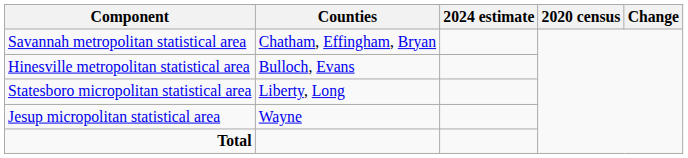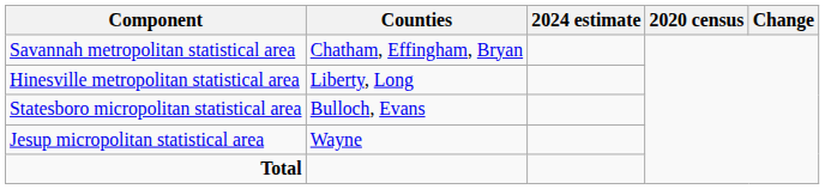 <table class="wikitable sortable">
 <tr>
 <th>Component</th>
 <th>Counties</th>
 <th>2024 estimate</th>
 <th>2020 census</th>
 <th>Change</th>
 </tr>
 <tr>
 <td><a href='#'>Savannah metropolitan statistical area</a></td>
 <td><a href='#'>Chatham</a>, <a href='#'>Effingham</a>, <a href='#'>Bryan</a></td>
 <td></td>
 </tr>
 <tr>
 <td><a href='#'>Hinesville metropolitan statistical area</a></td>
-<td><a href='#'>Bulloch</a>, <a href='#'>Evans</a></td>
+<td><a href='#'>Liberty</a>, <a href='#'>Long</a></td>
 <td></td>
 </tr>
 <tr>
 <td><a href='#'>Statesboro micropolitan statistical area</a></td>
-<td><a href='#'>Liberty</a>, <a href='#'>Long</a></td>
+<td><a href='#'>Bulloch</a>, <a href='#'>Evans</a></td>
 <td></td>
 </tr>
 <tr>
 <td><a href='#'>Jesup micropolitan statistical area</a></td>
 <td><a href='#'>Wayne</a></td>
 <td></td>
 </tr>
 <tr class=sortbottom>
 <td align=right><strong>Total</strong></td>
 <td></td>
 <td></td>
 </tr>
 </table>
